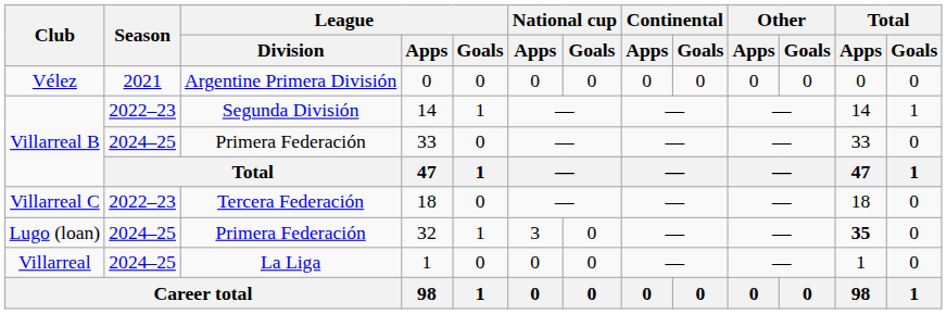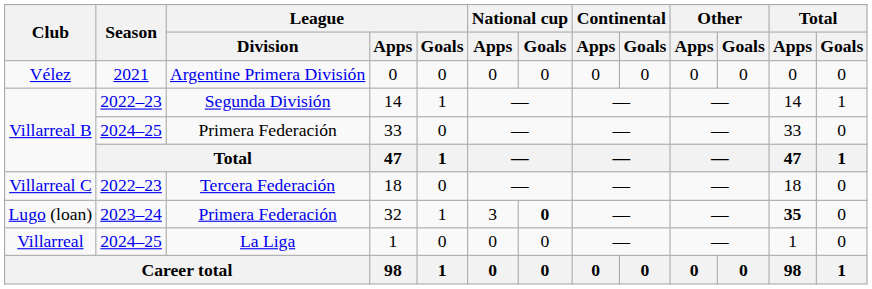 <table class="wikitable" style="text-align:center">
 <tr>
 <th rowspan="2">Club</th>
 <th rowspan="2">Season</th>
 <th colspan="3">League</th>
 <th colspan="2">National cup</th>
 <th colspan="2">Continental</th>
 <th colspan="2">Other</th>
 <th colspan="2">Total</th>
 </tr>
 <tr>
 <th>Division</th>
 <th>Apps</th>
 <th>Goals</th>
 <th>Apps</th>
 <th>Goals</th>
 <th>Apps</th>
 <th>Goals</th>
 <th>Apps</th>
 <th>Goals</th>
 <th>Apps</th>
 <th>Goals</th>
 </tr>
 <tr>
 <td><a href='#'>Vélez</a></td>
 <td><a href='#'>2021</a></td>
 <td><a href='#'>Argentine Primera División</a></td>
 <td>0</td>
 <td>0</td>
 <td>0</td>
 <td>0</td>
 <td>0</td>
 <td>0</td>
 <td>0</td>
 <td>0</td>
 <td>0</td>
 <td>0</td>
 </tr>
 <tr>
 <td rowspan="3"><a href='#'>Villarreal B</a></td>
 <td><a href='#'>2022–23</a></td>
 <td><a href='#'>Segunda División</a></td>
 <td>14</td>
 <td>1</td>
 <td colspan="2">—</td>
 <td colspan="2">—</td>
 <td colspan="2">—</td>
 <td>14</td>
 <td>1</td>
 </tr>
 <tr>
 <td><a href='#'>2024–25</a></td>
 <td>Primera Federación</td>
 <td>33</td>
 <td>0</td>
 <td colspan="2">—</td>
 <td colspan="2">—</td>
 <td colspan="2">—</td>
 <td>33</td>
 <td>0</td>
 </tr>
 <tr>
 <th colspan="2">Total</th>
 <th>47</th>
 <th>1</th>
 <th colspan="2">—</th>
 <th colspan="2">—</th>
 <th colspan="2">—</th>
 <th>47</th>
 <th>1</th>
 </tr>
 <tr>
 <td><a href='#'>Villarreal C</a></td>
 <td><a href='#'>2022–23</a></td>
 <td><a href='#'>Tercera Federación</a></td>
 <td>18</td>
 <td>0</td>
 <td colspan="2">—</td>
 <td colspan="2">—</td>
 <td colspan="2">—</td>
 <td>18</td>
 <td>0</td>
 </tr>
 <tr>
 <td><a href='#'>Lugo</a> (loan)</td>
-<td><a href='#'>2024–25</a></td>
+<td><a href='#'>2023–24</a></td>
 <td><a href='#'>Primera Federación</a></td>
 <td>32</td>
 <td>1</td>
 <td>3</td>
-<td>0</td>
+<td><strong>0</strong></td>
 <td colspan="2">—</td>
 <td colspan="2">—</td>
 <td><strong>35</strong></td>
 <td>0</td>
 </tr>
 <tr>
 <td><a href='#'>Villarreal</a></td>
 <td><a href='#'>2024–25</a></td>
 <td><a href='#'>La Liga</a></td>
 <td>1</td>
 <td>0</td>
 <td>0</td>
 <td>0</td>
 <td colspan="2">—</td>
 <td colspan="2">—</td>
 <td>1</td>
 <td>0</td>
 </tr>
 <tr>
 <th colspan="3">Career total</th>
 <th>98</th>
 <th>1</th>
 <th>0</th>
 <th>0</th>
 <th>0</th>
 <th>0</th>
 <th>0</th>
 <th>0</th>
 <th>98</th>
 <th>1</th>
 </tr>
 </table>
